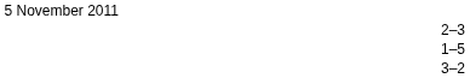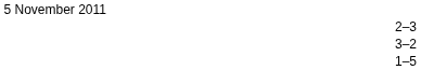 <table style="width:50%;" cellspacing="1">
 <tr>
 <th width=25%></th>
 <th width=10%></th>
 <th width=25%></th>
 </tr>
 <tr>
 <td>5 November 2011</td>
 </tr>
 <tr>
 <td align=right></td>
 <td align=center>2–3</td>
 <td></td>
 </tr>
 <tr>
 <td align=right></td>
-<td align=center>1–5</td>
+<td align=center>3–2</td>
 <td></td>
 </tr>
 <tr>
 <td align=right></td>
-<td align=center>3–2</td>
+<td align=center>1–5</td>
 <td></td>
 </tr>
 </table>
